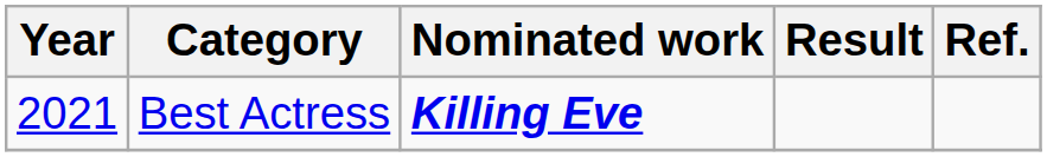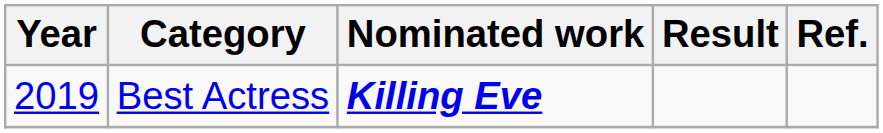 <table class="wikitable plainrowheaders">
 <tr>
 <th scope="col">Year</th>
 <th scope="col">Category</th>
 <th scope="col">Nominated work</th>
 <th scope="col">Result</th>
 <th scope="col">Ref.</th>
 </tr>
 <tr>
-<td><a href='#'>2021</a></td>
+<td><a href='#'>2019</a></td>
 <td><a href='#'>Best Actress</a></td>
 <td><strong><em><a href='#'>Killing Eve</a></em></strong></td>
 <td></td>
 <td align="center"></td>
 </tr>
 <tr>
 </tr>
 </table>
